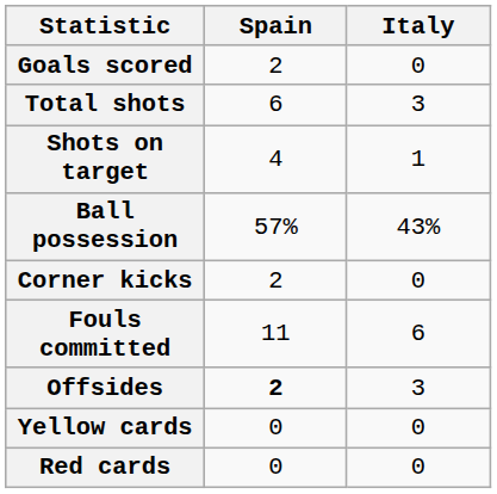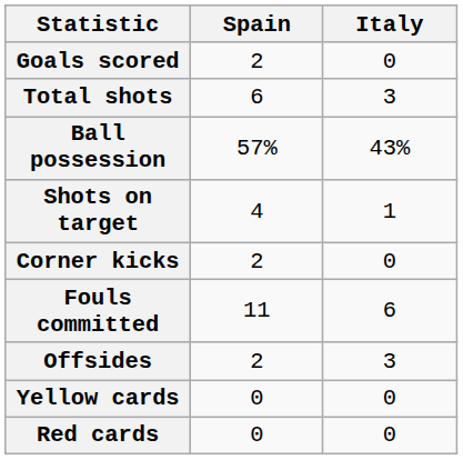 <table class="wikitable plainrowheaders" style="text-align:center">
 <tr>
 <th scope=col width=100>Statistic</th>
 <th scope=col width=70>Spain</th>
 <th scope=col width=70>Italy</th>
 </tr>
 <tr>
 <th scope=row>Goals scored</th>
 <td>2</td>
 <td>0</td>
 </tr>
 <tr>
 <th scope=row>Total shots</th>
 <td>6</td>
 <td>3</td>
 </tr>
 <tr>
+<th scope=row>Ball possession</th>
+<td>57%</td>
+<td>43%</td>
+</tr>
+<tr>
 <th scope=row>Shots on target</th>
 <td>4</td>
 <td>1</td>
-</tr>
-<tr>
-<th scope=row>Ball possession</th>
-<td>57%</td>
-<td>43%</td>
 </tr>
 <tr>
 <th scope=row>Corner kicks</th>
 <td>2</td>
 <td>0</td>
 </tr>
 <tr>
 <th scope=row>Fouls committed</th>
 <td>11</td>
 <td>6</td>
 </tr>
 <tr>
 <th scope=row>Offsides</th>
-<td><strong>2</strong></td>
+<td>2</td>
 <td>3</td>
 </tr>
 <tr>
 <th scope=row>Yellow cards</th>
 <td>0</td>
 <td>0</td>
 </tr>
 <tr>
 <th scope=row>Red cards</th>
 <td>0</td>
 <td>0</td>
 </tr>
 </table>
